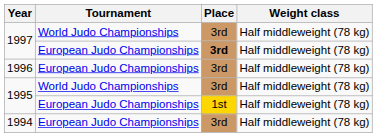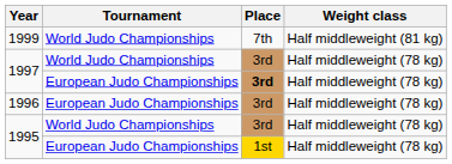 <table class=wikitable>
 <tr>
 <th>Year</th>
 <th>Tournament</th>
 <th>Place</th>
 <th>Weight class</th>
+</tr>
+<tr>
+<td>1999</td>
+<td><a href='#'>World Judo Championships</a></td>
+<td align="center">7th</td>
+<td>Half middleweight (81 kg)</td>
 </tr>
 <tr>
 <td rowspan=2>1997</td>
 <td><a href='#'>World Judo Championships</a></td>
 <td bgcolor="cc9966" align="center">3rd</td>
 <td>Half middleweight (78 kg)</td>
 </tr>
 <tr>
 <td><a href='#'>European Judo Championships</a></td>
 <td bgcolor="cc9966" align="center"><strong>3rd</strong></td>
 <td>Half middleweight (78 kg)</td>
 </tr>
 <tr>
 <td>1996</td>
 <td><a href='#'>European Judo Championships</a></td>
 <td bgcolor="cc9966" align="center">3rd</td>
 <td>Half middleweight (78 kg)</td>
 </tr>
 <tr>
 <td rowspan=2>1995</td>
 <td><a href='#'>World Judo Championships</a></td>
 <td bgcolor="cc9966" align="center">3rd</td>
 <td>Half middleweight (78 kg)</td>
 </tr>
 <tr>
 <td><a href='#'>European Judo Championships</a></td>
 <td bgcolor="gold" align="center">1st</td>
 <td>Half middleweight (78 kg)</td>
 </tr>
-<tr>
-<td>1994</td>
-<td><a href='#'>European Judo Championships</a></td>
-<td bgcolor="cc9966" align="center">3rd</td>
-<td>Half middleweight (78 kg)</td>
-</tr>
 </table>
